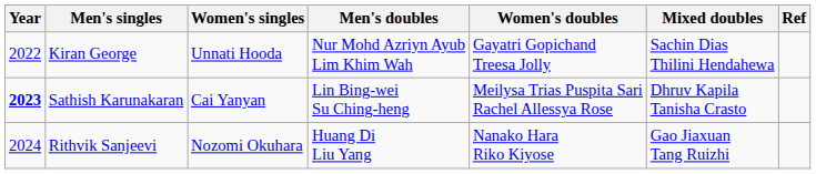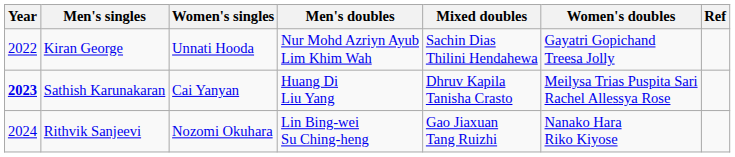 <table class=wikitable style="font-size:90%;">
 <tr>
 <th>Year</th>
 <th>Men's singles</th>
 <th>Women's singles</th>
 <th>Men's doubles</th>
+<th>Mixed doubles</th>
 <th>Women's doubles</th>
-<th>Mixed doubles</th>
 <th>Ref</th>
 </tr>
 <tr>
 <td><a href='#'>2022</a></td>
 <td> <a href='#'>Kiran George</a></td>
 <td> <a href='#'>Unnati Hooda</a></td>
 <td> <a href='#'>Nur Mohd Azriyn Ayub</a><br> <a href='#'>Lim Khim Wah</a></td>
+<td> <a href='#'>Sachin Dias</a><br> <a href='#'>Thilini Hendahewa</a></td>
 <td> <a href='#'>Gayatri Gopichand</a><br> <a href='#'>Treesa Jolly</a></td>
-<td> <a href='#'>Sachin Dias</a><br> <a href='#'>Thilini Hendahewa</a></td>
 <td></td>
 </tr>
 <tr>
 <td><strong><a href='#'>2023</a></strong></td>
 <td> <a href='#'>Sathish Karunakaran</a></td>
 <td> <a href='#'>Cai Yanyan</a></td>
-<td> <a href='#'>Lin Bing-wei</a><br> <a href='#'>Su Ching-heng</a></td>
+<td> <a href='#'>Huang Di</a><br> <a href='#'>Liu Yang</a></td>
+<td> <a href='#'>Dhruv Kapila</a><br> <a href='#'>Tanisha Crasto</a></td>
 <td> <a href='#'>Meilysa Trias Puspita Sari</a><br> <a href='#'>Rachel Allessya Rose</a></td>
-<td> <a href='#'>Dhruv Kapila</a><br> <a href='#'>Tanisha Crasto</a></td>
 <td></td>
 </tr>
 <tr>
 <td><a href='#'>2024</a></td>
 <td> <a href='#'>Rithvik Sanjeevi</a></td>
 <td> <a href='#'>Nozomi Okuhara</a></td>
-<td> <a href='#'>Huang Di</a><br> <a href='#'>Liu Yang</a></td>
+<td> <a href='#'>Lin Bing-wei</a><br> <a href='#'>Su Ching-heng</a></td>
+<td> <a href='#'>Gao Jiaxuan</a><br> <a href='#'>Tang Ruizhi</a></td>
 <td> <a href='#'>Nanako Hara</a><br> <a href='#'>Riko Kiyose</a></td>
-<td> <a href='#'>Gao Jiaxuan</a><br> <a href='#'>Tang Ruizhi</a></td>
 <td></td>
 </tr>
 </table>
